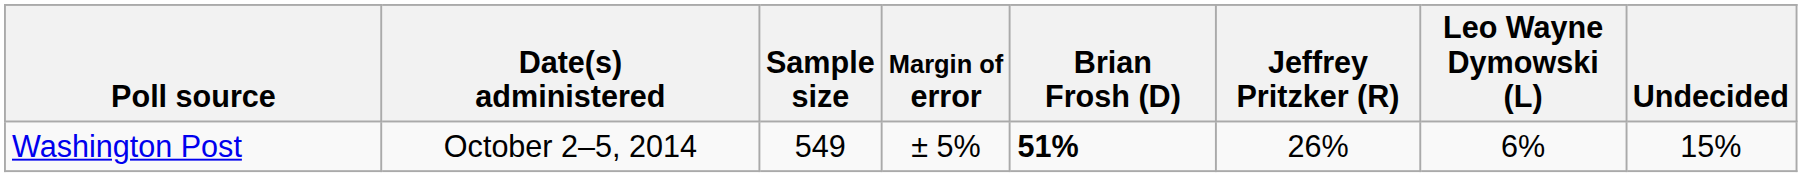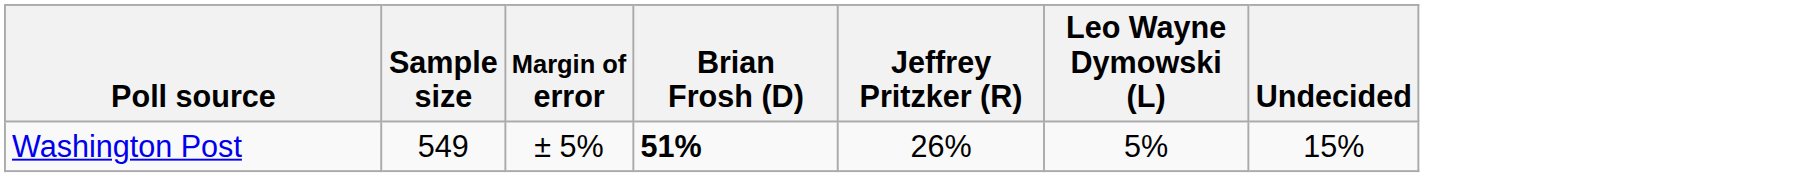 <table class="wikitable">
 <tr valign= bottom>
 <th style="width:190px;">Poll source</th>
-<th style="width:190px;">Date(s)<br>administered</th>
 <th class=small>Sample<br>size</th>
 <th class=small><small>Margin of</small><br>error</th>
 <th style="width:100px;">Brian<br>Frosh (D)</th>
 <th style="width:100px;">Jeffrey<br>Pritzker (R)</th>
 <th style="width:100px;">Leo Wayne<br>Dymowski (L)</th>
 <th>Undecided</th>
 </tr>
 <tr>
 <td><a href='#'>Washington Post</a></td>
-<td align=center>October 2–5, 2014</td>
 <td align=center>549</td>
 <td align=center>± 5%</td>
 <td><strong>51%</strong></td>
 <td align=center>26%</td>
-<td align=center>6%</td>
+<td align=center>5%</td>
 <td align=center>15%</td>
 </tr>
 </table>
